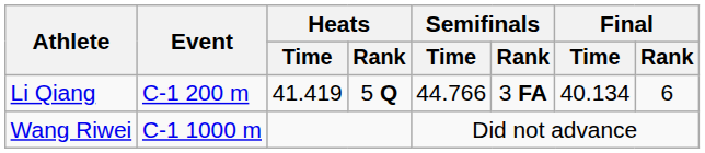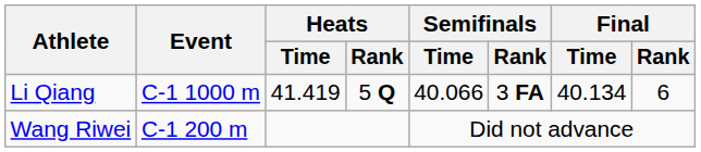 <table class=wikitable style="font-size:90%">
 <tr>
 <th rowspan="2">Athlete</th>
 <th rowspan="2">Event</th>
 <th colspan=2>Heats</th>
 <th colspan=2>Semifinals</th>
 <th colspan=2>Final</th>
 </tr>
 <tr style="font-size:95%">
 <th>Time</th>
 <th>Rank</th>
 <th>Time</th>
 <th>Rank</th>
 <th>Time</th>
 <th>Rank</th>
 </tr>
 <tr align=center>
 <td align=left><a href='#'>Li Qiang</a></td>
-<td align=left><a href='#'>C-1 200 m</a></td>
+<td align=left><a href='#'>C-1 1000 m</a></td>
 <td>41.419</td>
 <td>5 <strong>Q</strong></td>
-<td>44.766</td>
+<td>40.066</td>
 <td>3 <strong>FA</strong></td>
 <td>40.134</td>
 <td>6</td>
 </tr>
 <tr align=center>
 <td align=left><a href='#'>Wang Riwei</a></td>
-<td align=left><a href='#'>C-1 1000 m</a></td>
+<td align=left><a href='#'>C-1 200 m</a></td>
 <td colspan=2></td>
 <td colspan=4>Did not advance</td>
 </tr>
 </table>
